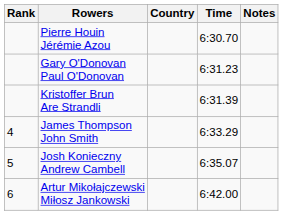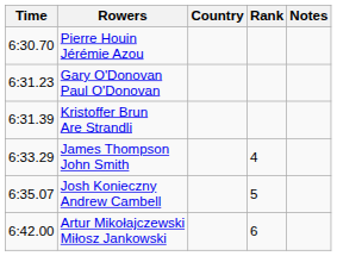 <table class="wikitable">
 <tr>
-<th>Rank</th>
+<th>Time</th>
 <th>Rowers</th>
 <th>Country</th>
-<th>Time</th>
+<th>Rank</th>
 <th>Notes</th>
 </tr>
 <tr>
-<td></td>
+<td>6:30.70</td>
 <td><a href='#'>Pierre Houin</a><br><a href='#'>Jérémie Azou</a></td>
 <td></td>
-<td>6:30.70</td>
+<td></td>
 <td></td>
 </tr>
 <tr>
-<td></td>
+<td>6:31.23</td>
 <td><a href='#'>Gary O'Donovan</a><br><a href='#'>Paul O'Donovan</a></td>
 <td></td>
-<td>6:31.23</td>
+<td></td>
 <td></td>
 </tr>
 <tr>
-<td></td>
+<td>6:31.39</td>
 <td><a href='#'>Kristoffer Brun</a><br><a href='#'>Are Strandli</a></td>
 <td></td>
-<td>6:31.39</td>
+<td></td>
 <td></td>
 </tr>
 <tr>
-<td>4</td>
+<td>6:33.29</td>
 <td><a href='#'>James Thompson</a><br><a href='#'>John Smith</a></td>
 <td></td>
-<td>6:33.29</td>
+<td>4</td>
 <td></td>
 </tr>
 <tr>
-<td>5</td>
+<td>6:35.07</td>
 <td><a href='#'>Josh Konieczny</a><br><a href='#'>Andrew Cambell</a></td>
 <td></td>
-<td>6:35.07</td>
+<td>5</td>
 <td></td>
 </tr>
 <tr>
-<td>6</td>
+<td>6:42.00</td>
 <td><a href='#'>Artur Mikołajczewski</a><br><a href='#'>Miłosz Jankowski</a></td>
 <td></td>
-<td>6:42.00</td>
+<td>6</td>
 <td></td>
 </tr>
 </table>
